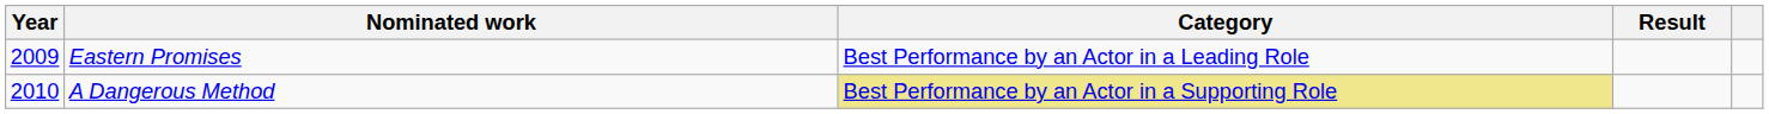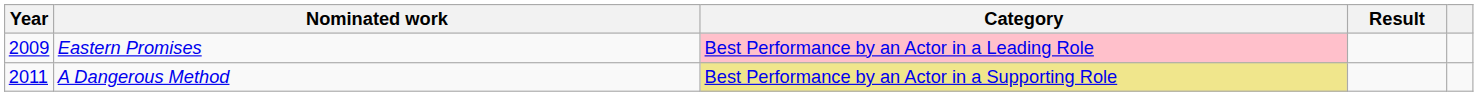 <table class="wikitable sortable">
 <tr>
 <th scope="col" style="width:1em;">Year</th>
 <th scope="col" style="width:35em;">Nominated work</th>
 <th scope="col" style="width:35em;">Category</th>
 <th scope="col" style="width:5em;">Result</th>
 <th scope="col" style="width:1em;" class="unsortable"></th>
 </tr>
 <tr>
 <td><a href='#'>2009</a></td>
 <td><em><a href='#'>Eastern Promises</a></em></td>
-<td><a href='#'>Best Performance by an Actor in a Leading Role</a></td>
+<td style="background: pink;"><a href='#'>Best Performance by an Actor in a Leading Role</a></td>
 <td></td>
 <td style="text-align:center;"></td>
 </tr>
 <tr>
-<td><a href='#'>2010</a></td>
+<td><a href='#'>2011</a></td>
 <td><em><a href='#'>A Dangerous Method</a></em></td>
 <td style="background: khaki;"><a href='#'>Best Performance by an Actor in a Supporting Role</a></td>
 <td></td>
 <td style="text-align:center;"></td>
 </tr>
 </table>
